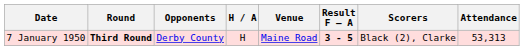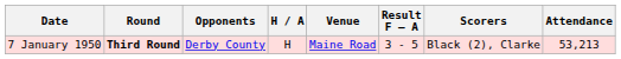 <table class="wikitable" style="text-align:center">
 <tr>
 <th>Date</th>
 <th>Round</th>
 <th>Opponents</th>
 <th>H / A</th>
 <th>Venue</th>
 <th>Result<br>F – A</th>
 <th>Scorers</th>
 <th>Attendance</th>
 </tr>
 <tr bgcolor="#ffdddd">
 <td>7 January 1950</td>
 <td><strong>Third Round</strong></td>
 <td><a href='#'>Derby County</a></td>
 <td>H</td>
 <td><a href='#'>Maine Road</a></td>
-<td><strong>3 - 5</strong></td>
+<td>3 - 5</td>
 <td>Black (2), Clarke</td>
-<td>53,313</td>
+<td>53,213</td>
 </tr>
 </table>
